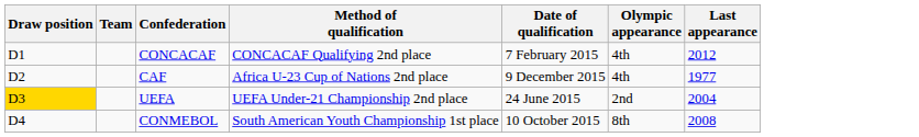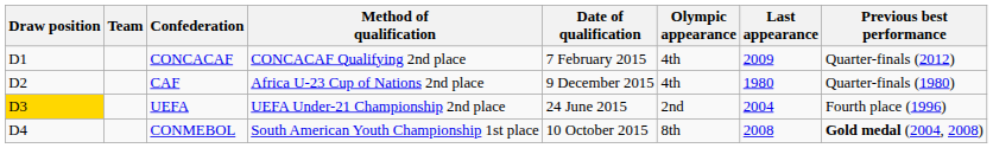 <table class="wikitable sortable">
 <tr>
 <th>Draw position</th>
 <th>Team</th>
 <th>Confederation</th>
 <th>Method of<br>qualification</th>
 <th>Date of<br>qualification</th>
 <th>Olympic<br>appearance</th>
 <th>Last<br>appearance</th>
+<th>Previous best<br>performance</th>
 </tr>
 <tr>
 <td>D1</td>
 <td style=white-space:nowrap></td>
 <td><a href='#'>CONCACAF</a></td>
 <td><a href='#'>CONCACAF Qualifying</a> 2nd place</td>
 <td>7 February 2015</td>
 <td data-sort-value="4">4th</td>
-<td><a href='#'>2012</a></td>
+<td><a href='#'>2009</a></td>
+<td data-sort-value="3.1">Quarter-finals (<a href='#'>2012</a>)</td>
 </tr>
 <tr>
 <td>D2</td>
 <td style=white-space:nowrap></td>
 <td><a href='#'>CAF</a></td>
 <td><a href='#'>Africa U-23 Cup of Nations</a> 2nd place</td>
 <td>9 December 2015</td>
 <td data-sort-value="4">4th</td>
-<td><a href='#'>1977</a></td>
+<td><a href='#'>1980</a></td>
+<td data-sort-value="3.1">Quarter-finals (<a href='#'>1980</a>)</td>
 </tr>
 <tr>
 <td style="background: gold;">D3</td>
 <td style=white-space:nowrap></td>
 <td><a href='#'>UEFA</a></td>
 <td><a href='#'>UEFA Under-21 Championship</a> 2nd place</td>
 <td>24 June 2015</td>
 <td data-sort-value="2">2nd</td>
 <td><a href='#'>2004</a></td>
+<td data-sort-value="4.1">Fourth place (<a href='#'>1996</a>)</td>
 </tr>
 <tr>
 <td>D4</td>
 <td style=white-space:nowrap></td>
 <td><a href='#'>CONMEBOL</a></td>
 <td><a href='#'>South American Youth Championship</a> 1st place</td>
 <td>10 October 2015</td>
 <td data-sort-value="8">8th</td>
 <td><a href='#'>2008</a></td>
+<td data-sort-value="7.1"><strong>Gold medal</strong> (<a href='#'>2004</a>, <a href='#'>2008</a>)</td>
 </tr>
 </table>
